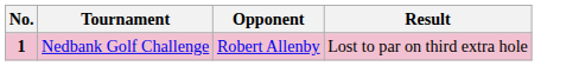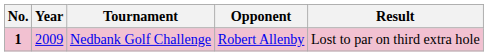 <table class="wikitable" style="font-size:95%;">
 <tr>
 <th>No.</th>
+<th>Year</th>
 <th>Tournament</th>
 <th>Opponent</th>
 <th>Result</th>
 </tr>
 <tr style="background:#F2C1D1;">
 <td align=center><strong>1</strong></td>
+<td><a href='#'>2009</a></td>
 <td><a href='#'>Nedbank Golf Challenge</a></td>
 <td> <a href='#'>Robert Allenby</a></td>
 <td>Lost to par on third extra hole</td>
 </tr>
 </table>
